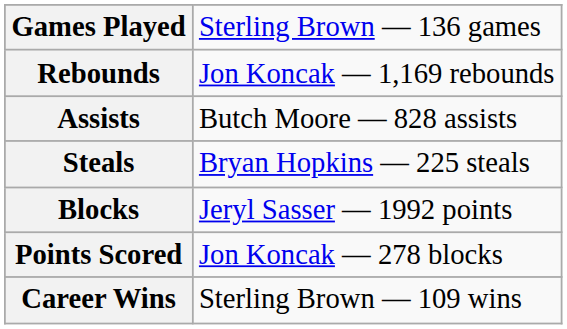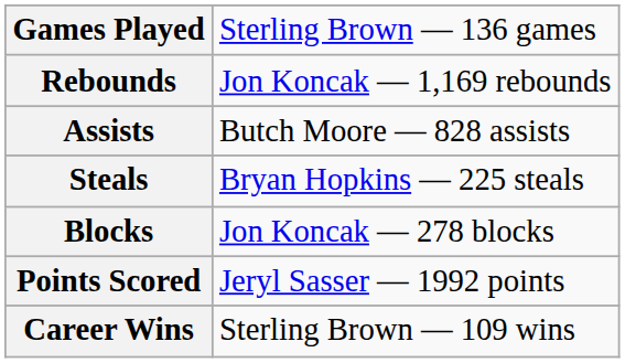 <table class="wikitable">
 <tr>
 <th>Games Played</th>
 <td><a href='#'>Sterling Brown</a> — 136 games</td>
 </tr>
 <tr>
 <th>Rebounds</th>
 <td><a href='#'>Jon Koncak</a> — 1,169 rebounds</td>
 </tr>
 <tr>
 <th>Assists</th>
 <td>Butch Moore — 828 assists</td>
 </tr>
 <tr>
 <th>Steals</th>
 <td><a href='#'>Bryan Hopkins</a> — 225 steals</td>
 </tr>
 <tr>
 <th>Blocks</th>
-<td><a href='#'>Jeryl Sasser</a> — 1992 points</td>
+<td><a href='#'>Jon Koncak</a> — 278 blocks</td>
 </tr>
 <tr>
 <th>Points Scored</th>
-<td><a href='#'>Jon Koncak</a> — 278 blocks</td>
+<td><a href='#'>Jeryl Sasser</a> — 1992 points</td>
 </tr>
 <tr>
 <th>Career Wins</th>
 <td>Sterling Brown — 109 wins</td>
 </tr>
 </table>
